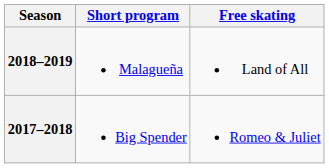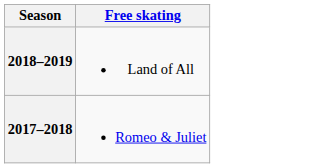 <table class=wikitable style=text-align:center>
 <tr>
 <th>Season</th>
-<th><a href='#'>Short program</a></th>
 <th><a href='#'>Free skating</a></th>
 </tr>
 <tr>
 <th>2018–2019 <br> </th>
-<td><br><ul><li><a href='#'>Malagueña</a> <br> </li></ul></td>
 <td><br><ul><li>Land of All <br> </li></ul></td>
 </tr>
 <tr>
 <th>2017–2018 <br> </th>
-<td><br><ul><li><a href='#'>Big Spender</a> <br></li></ul></td>
 <td><br><ul><li><a href='#'>Romeo & Juliet</a> <br></li></ul></td>
 </tr>
 </table>
